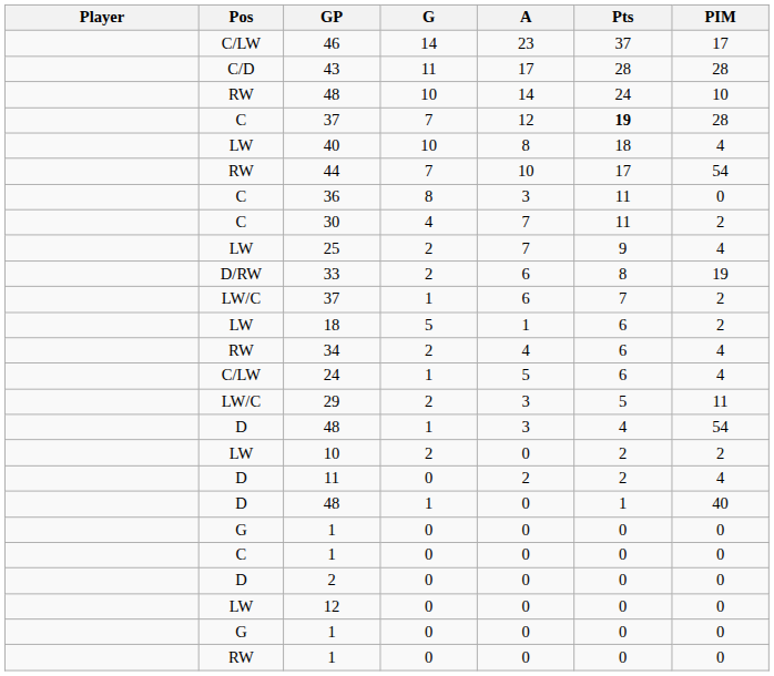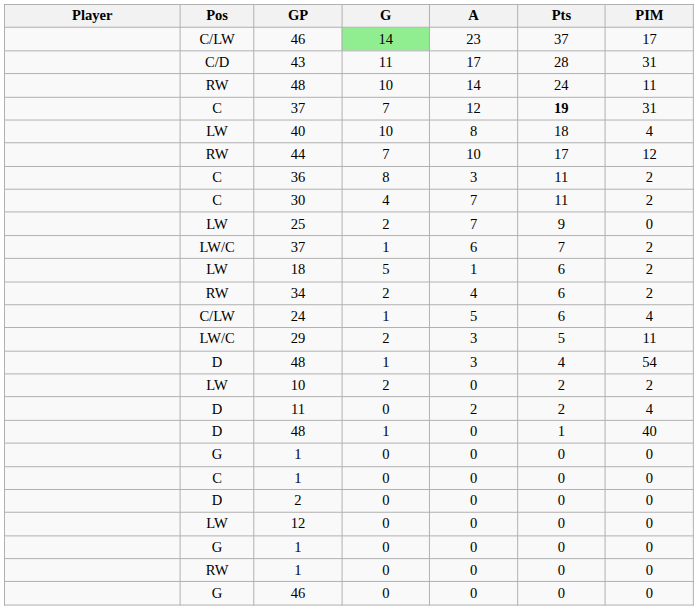 <table class="wikitable sortable" width="60%">
 <tr ALIGN="center">
 <th bgcolor="#DDDDFF" width="10%">Player</th>
 <th bgcolor="#DDDDFF" width="3%" title="Position">Pos</th>
 <th bgcolor="#DDDDFF" width="5%" title="Games played">GP</th>
 <th bgcolor="#DDDDFF" width="5%" title="Goals">G</th>
 <th bgcolor="#DDDDFF" width="5%" title="Assists">A</th>
 <th bgcolor="#DDDDFF" width="5%" title="Points">Pts</th>
 <th bgcolor="#DDDDFF" width="5%" title="Penalties in Minutes">PIM</th>
 </tr>
 <tr align="center">
 <td align="right"></td>
 <td>C/LW</td>
 <td>46</td>
-<td>14</td>
+<td style="background: lightgreen;">14</td>
 <td>23</td>
 <td>37</td>
 <td>17</td>
 </tr>
 <tr align="center">
 <td align="right"></td>
 <td>C/D</td>
 <td>43</td>
 <td>11</td>
 <td>17</td>
 <td>28</td>
-<td>28</td>
+<td>31</td>
 </tr>
 <tr align="center">
 <td align="right"></td>
 <td>RW</td>
 <td>48</td>
 <td>10</td>
 <td>14</td>
 <td>24</td>
-<td>10</td>
+<td>11</td>
 </tr>
 <tr align="center">
 <td align="right"></td>
 <td>C</td>
 <td>37</td>
 <td>7</td>
 <td>12</td>
 <td><strong>19</strong></td>
-<td>28</td>
+<td>31</td>
 </tr>
 <tr align="center">
 <td align="right"></td>
 <td>LW</td>
 <td>40</td>
 <td>10</td>
 <td>8</td>
 <td>18</td>
 <td>4</td>
 </tr>
 <tr align="center">
 <td align="right"></td>
 <td>RW</td>
 <td>44</td>
 <td>7</td>
 <td>10</td>
 <td>17</td>
-<td>54</td>
+<td>12</td>
 </tr>
 <tr align="center">
 <td align="right"></td>
 <td>C</td>
 <td>36</td>
 <td>8</td>
 <td>3</td>
 <td>11</td>
-<td>0</td>
+<td>2</td>
 </tr>
 <tr align="center">
 <td align="right"></td>
 <td>C</td>
 <td>30</td>
 <td>4</td>
 <td>7</td>
 <td>11</td>
 <td>2</td>
 </tr>
 <tr align="center">
 <td align="right"></td>
 <td>LW</td>
 <td>25</td>
 <td>2</td>
 <td>7</td>
 <td>9</td>
-<td>4</td>
-</tr>
-<tr align="center">
-<td align="right"></td>
-<td>D/RW</td>
-<td>33</td>
-<td>2</td>
-<td>6</td>
-<td>8</td>
-<td>19</td>
+<td>0</td>
 </tr>
 <tr align="center">
 <td align="right"></td>
 <td>LW/C</td>
 <td>37</td>
 <td>1</td>
 <td>6</td>
 <td>7</td>
 <td>2</td>
 </tr>
 <tr align="center">
 <td align="right"></td>
 <td>LW</td>
 <td>18</td>
 <td>5</td>
 <td>1</td>
 <td>6</td>
 <td>2</td>
 </tr>
 <tr align="center">
 <td align="right"></td>
 <td>RW</td>
 <td>34</td>
 <td>2</td>
 <td>4</td>
 <td>6</td>
-<td>4</td>
+<td>2</td>
 </tr>
 <tr align="center">
 <td align="right"></td>
 <td>C/LW</td>
 <td>24</td>
 <td>1</td>
 <td>5</td>
 <td>6</td>
 <td>4</td>
 </tr>
 <tr align="center">
 <td align="right"></td>
 <td>LW/C</td>
 <td>29</td>
 <td>2</td>
 <td>3</td>
 <td>5</td>
 <td>11</td>
 </tr>
 <tr align="center">
 <td align="right"></td>
 <td>D</td>
 <td>48</td>
 <td>1</td>
 <td>3</td>
 <td>4</td>
 <td>54</td>
 </tr>
 <tr align="center">
 <td align="right"></td>
 <td>LW</td>
 <td>10</td>
 <td>2</td>
 <td>0</td>
 <td>2</td>
 <td>2</td>
 </tr>
 <tr align="center">
 <td align="right"></td>
 <td>D</td>
 <td>11</td>
 <td>0</td>
 <td>2</td>
 <td>2</td>
 <td>4</td>
 </tr>
 <tr align="center">
 <td align="right"></td>
 <td>D</td>
 <td>48</td>
 <td>1</td>
 <td>0</td>
 <td>1</td>
 <td>40</td>
 </tr>
 <tr align="center">
 <td align="right"></td>
 <td>G</td>
 <td>1</td>
 <td>0</td>
 <td>0</td>
 <td>0</td>
 <td>0</td>
 </tr>
 <tr align="center">
 <td align="right"></td>
 <td>C</td>
 <td>1</td>
 <td>0</td>
 <td>0</td>
 <td>0</td>
 <td>0</td>
 </tr>
 <tr align="center">
 <td align="right"></td>
 <td>D</td>
 <td>2</td>
 <td>0</td>
 <td>0</td>
 <td>0</td>
 <td>0</td>
 </tr>
 <tr align="center">
 <td align="right"></td>
 <td>LW</td>
 <td>12</td>
 <td>0</td>
 <td>0</td>
 <td>0</td>
 <td>0</td>
 </tr>
 <tr align="center">
 <td align="right"></td>
 <td>G</td>
 <td>1</td>
 <td>0</td>
 <td>0</td>
 <td>0</td>
 <td>0</td>
 </tr>
 <tr align="center">
 <td align="right"></td>
 <td>RW</td>
 <td>1</td>
 <td>0</td>
 <td>0</td>
 <td>0</td>
 <td>0</td>
 </tr>
+<tr align="center">
+<td align="right"></td>
+<td>G</td>
+<td>46</td>
+<td>0</td>
+<td>0</td>
+<td>0</td>
+<td>0</td>
+</tr>
 </table>
